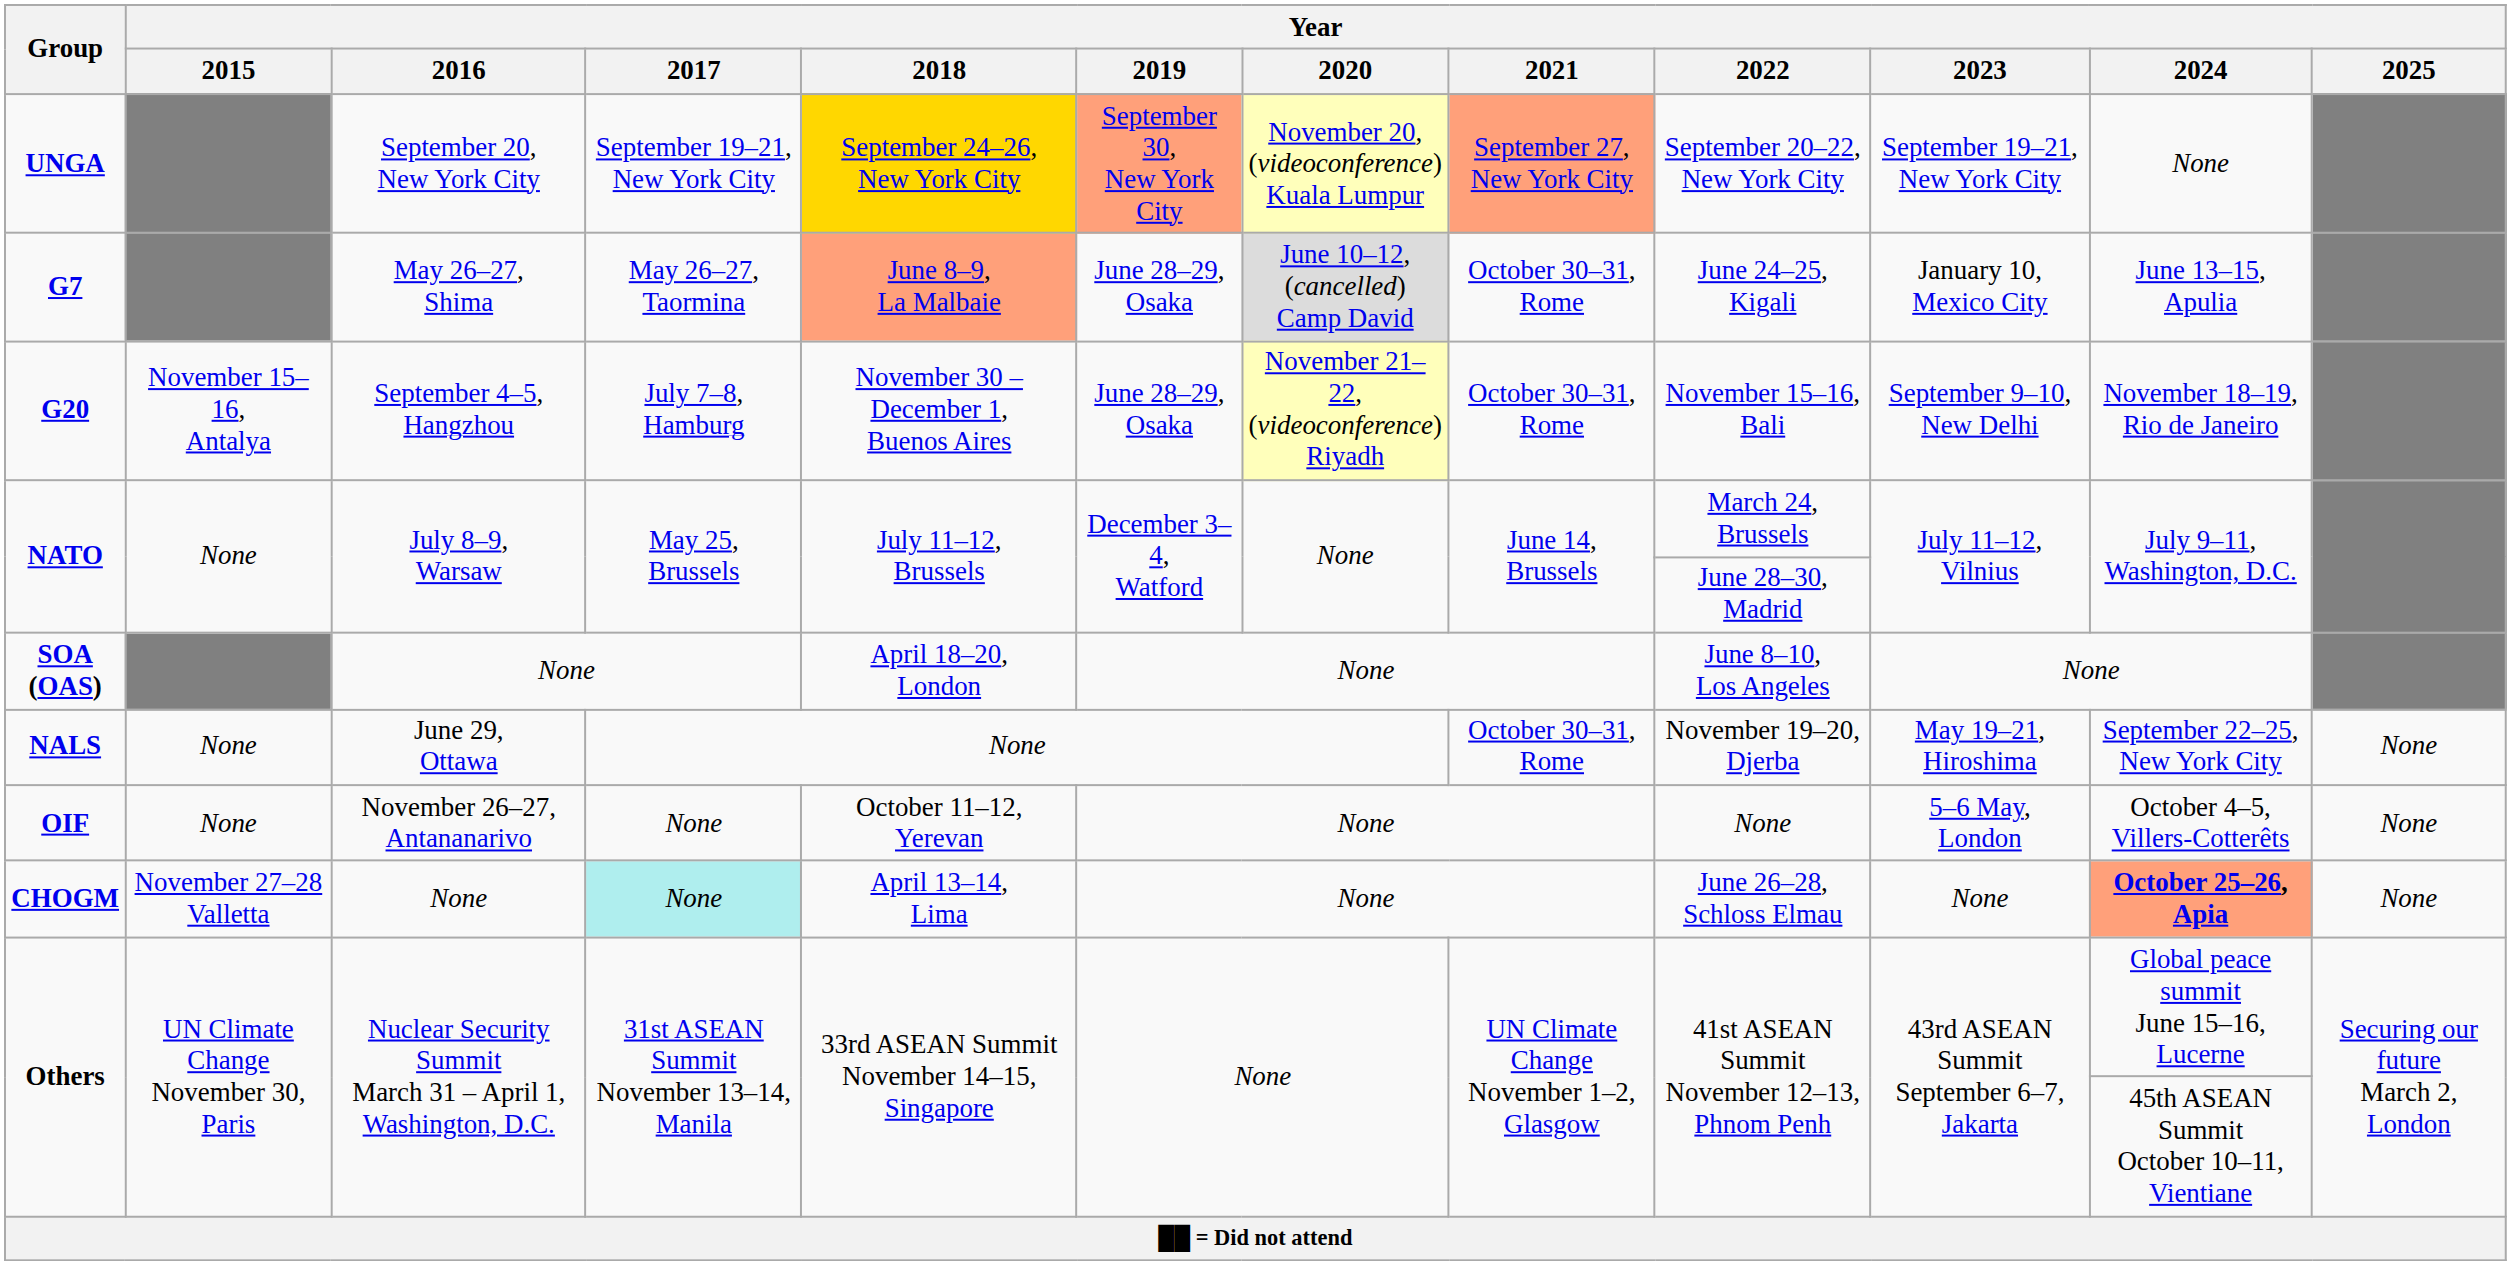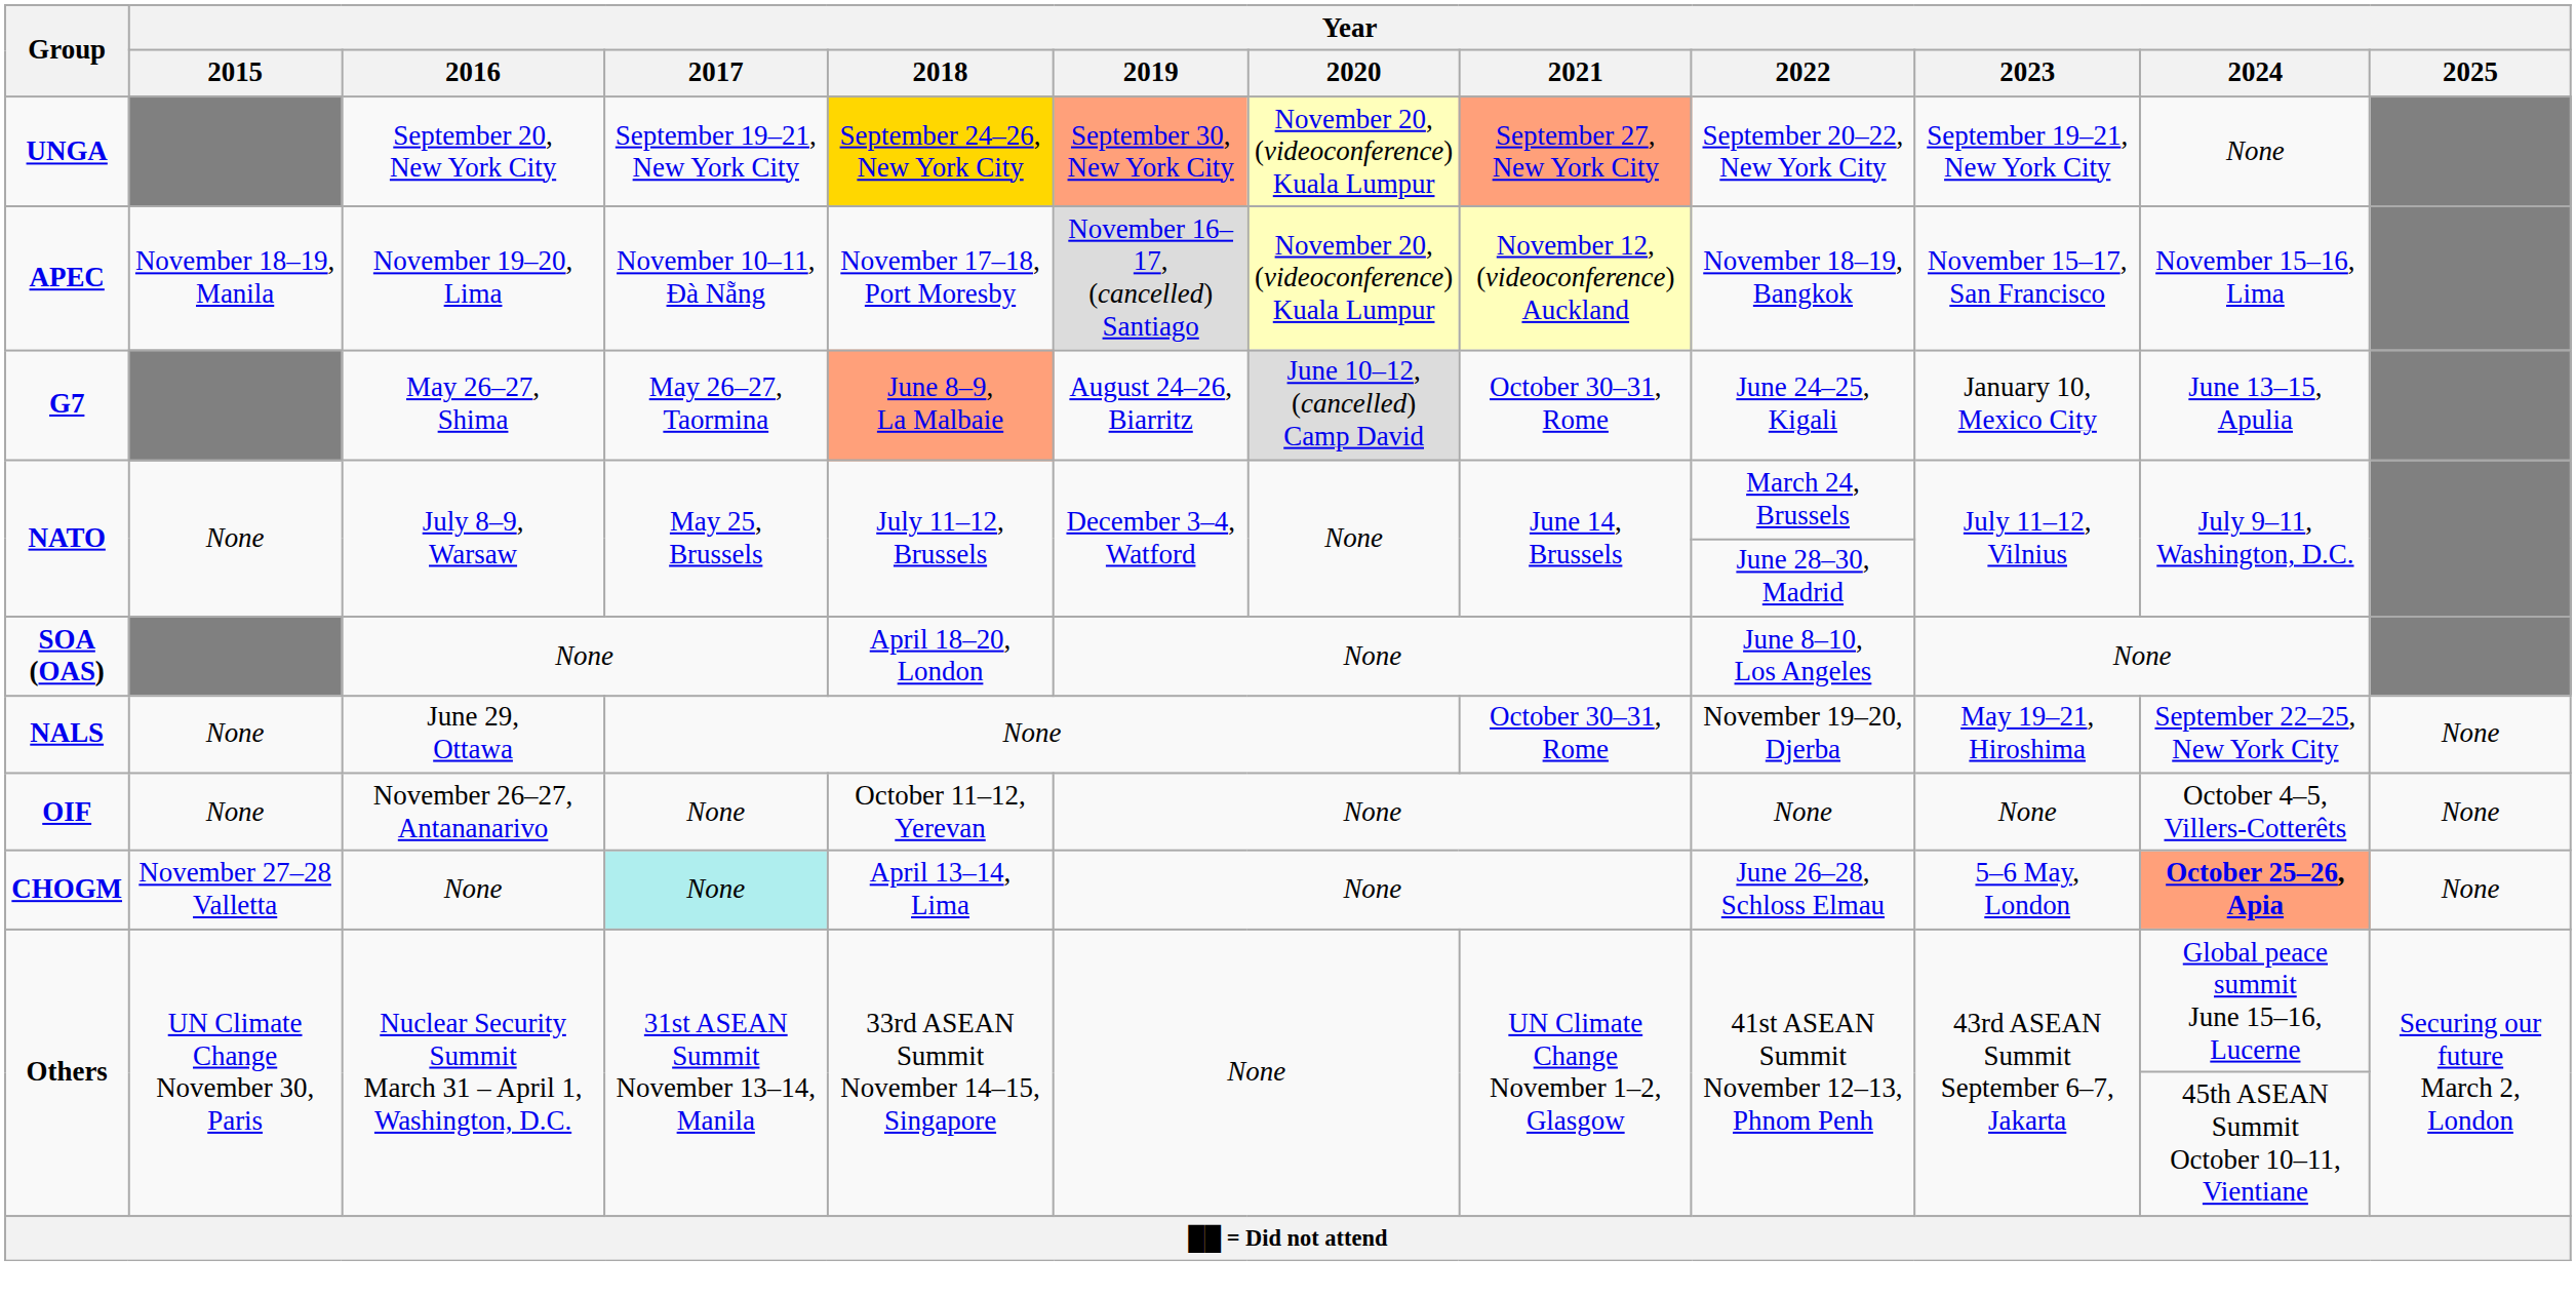 <table class="wikitable" style="margin:1em auto; font-size:85%; text-align:center;">
 <tr>
 <th rowspan="2">Group</th>
 <th colspan="11">Year</th>
 </tr>
 <tr>
 <th>2015</th>
 <th>2016</th>
 <th>2017</th>
 <th>2018</th>
 <th>2019</th>
 <th>2020</th>
 <th>2021</th>
 <th>2022</th>
 <th>2023</th>
 <th>2024</th>
 <th>2025</th>
 </tr>
 <tr>
 <td><strong><a href='#'>UNGA</a></strong></td>
 <td style="background:grey;"></td>
 <td><a href='#'>September 20</a>,<br> <a href='#'>New York City</a></td>
 <td><a href='#'>September 19–21</a>,<br> <a href='#'>New York City</a></td>
 <td style="background: gold;"><a href='#'>September 24–26</a>,<br> <a href='#'>New York City</a></td>
 <td style="background:#ffa07a;"><a href='#'>September 30</a>,<br> <a href='#'>New York City</a></td>
 <td style="background:#ffb;"><a href='#'>November 20</a>,<br>(<em>videoconference</em>)<br> <a href='#'>Kuala Lumpur</a></td>
 <td style="background:#ffa07a;"><a href='#'>September 27</a>,<br> <a href='#'>New York City</a></td>
 <td><a href='#'>September 20–22</a>,<br> <a href='#'>New York City</a></td>
 <td><a href='#'>September 19–21</a>,<br> <a href='#'>New York City</a></td>
 <td><em>None</em></td>
 <td style="background:grey;"></td>
 </tr>
 <tr>
+<td><strong><a href='#'>APEC</a></strong></td>
+<td><a href='#'>November 18–19</a>,<br> <a href='#'>Manila</a></td>
+<td><a href='#'>November 19–20</a>,<br> <a href='#'>Lima</a></td>
+<td><a href='#'>November 10–11</a>,<br> <a href='#'>Đà Nẵng</a></td>
+<td><a href='#'>November 17–18</a>,<br> <a href='#'>Port Moresby</a></td>
+<td style="background:#dcdcdc;"><a href='#'>November 16–17</a>,<br>(<em>cancelled</em>)<br> <a href='#'>Santiago</a></td>
+<td style="background:#ffb;"><a href='#'>November 20</a>,<br>(<em>videoconference</em>)<br> <a href='#'>Kuala Lumpur</a></td>
+<td style="background:#ffb;"><a href='#'>November 12</a>,<br>(<em>videoconference</em>)<br> <a href='#'>Auckland</a></td>
+<td><a href='#'>November 18–19</a>,<br> <a href='#'>Bangkok</a></td>
+<td><a href='#'>November 15–17</a>,<br> <a href='#'>San Francisco</a></td>
+<td><a href='#'>November 15–16</a>,<br> <a href='#'>Lima</a></td>
+<td style="background:grey;"></td>
+</tr>
+<tr>
 <td><strong><a href='#'>G7</a></strong></td>
 <td style="background:grey;"></td>
 <td><a href='#'>May 26–27</a>,<br> <a href='#'>Shima</a></td>
 <td><a href='#'>May 26–27</a>,<br> <a href='#'>Taormina</a></td>
 <td style="background: lightsalmon;"><a href='#'>June 8–9</a>,<br> <a href='#'>La Malbaie</a></td>
-<td><a href='#'>June 28–29</a>,<br> <a href='#'>Osaka</a></td>
+<td><a href='#'>August 24–26</a>,<br>  <a href='#'>Biarritz</a></td>
 <td style="background:#dcdcdc;"><a href='#'>June 10–12</a>,<br>(<em>cancelled</em>)<br> <a href='#'>Camp David</a></td>
 <td><a href='#'>October 30–31</a>,<br> <a href='#'>Rome</a></td>
 <td><a href='#'>June 24–25</a>,<br> <a href='#'>Kigali</a></td>
 <td>January 10,<br> <a href='#'>Mexico City</a></td>
 <td><a href='#'>June 13–15</a>,<br> <a href='#'>Apulia</a></td>
-<td style="background:grey;"></td>
-</tr>
-<tr>
-<td><strong><a href='#'>G20</a></strong></td>
-<td><a href='#'>November 15–16</a>,<br> <a href='#'>Antalya</a></td>
-<td><a href='#'>September 4–5</a>,<br> <a href='#'>Hangzhou</a></td>
-<td><a href='#'>July 7–8</a>,<br> <a href='#'>Hamburg</a></td>
-<td><a href='#'>November 30 – December 1</a>,<br> <a href='#'>Buenos Aires</a></td>
-<td><a href='#'>June 28–29</a>,<br> <a href='#'>Osaka</a></td>
-<td style="background:#ffb;"><a href='#'>November 21–22</a>,<br>(<em>videoconference</em>)<br> <a href='#'>Riyadh</a></td>
-<td><a href='#'>October 30–31</a>,<br> <a href='#'>Rome</a></td>
-<td><a href='#'>November 15–16</a>,<br> <a href='#'>Bali</a></td>
-<td><a href='#'>September 9–10</a>,<br> <a href='#'>New Delhi</a></td>
-<td><a href='#'>November 18–19</a>,<br> <a href='#'>Rio de Janeiro</a></td>
 <td style="background:grey;"></td>
 </tr>
 <tr>
 <td rowspan="2"><strong><a href='#'>NATO</a></strong></td>
 <td rowspan="2"><em>None</em></td>
 <td rowspan="2"><a href='#'>July 8–9</a>,<br> <a href='#'>Warsaw</a></td>
 <td rowspan="2"><a href='#'>May 25</a>,<br> <a href='#'>Brussels</a></td>
 <td rowspan="2"><a href='#'>July 11–12</a>,<br> <a href='#'>Brussels</a></td>
 <td rowspan="2"><a href='#'>December 3–4</a>,<br>  <a href='#'>Watford</a></td>
 <td rowspan="2"><em>None</em></td>
 <td rowspan="2"><a href='#'>June 14</a>,<br> <a href='#'>Brussels</a></td>
 <td><a href='#'>March 24</a>,<br> <a href='#'>Brussels</a></td>
 <td rowspan="2"><a href='#'>July 11–12</a>,<br>  <a href='#'>Vilnius</a></td>
 <td rowspan="2"><a href='#'>July 9–11</a>,<br> <a href='#'>Washington, D.C.</a></td>
 <td rowspan="2" style="background:grey;"></td>
 </tr>
 <tr>
 <td><a href='#'>June 28–30</a>,<br>  <a href='#'>Madrid</a></td>
 </tr>
 <tr>
 <td><strong><a href='#'>SOA</a><br>(<a href='#'>OAS</a>)</strong></td>
 <td style="background:grey;"></td>
 <td colspan="2"><em>None</em></td>
 <td><a href='#'>April 18–20</a>,<br> <a href='#'>London</a></td>
 <td colspan="3"><em>None</em></td>
 <td><a href='#'>June 8–10</a>,<br> <a href='#'>Los Angeles</a></td>
 <td colspan="2"><em>None</em></td>
 <td style="background:grey;"></td>
 </tr>
 <tr>
 <td><strong><a href='#'>NALS</a></strong></td>
 <td><em>None</em></td>
 <td>June 29,<br> <a href='#'>Ottawa</a></td>
 <td colspan="4"><em>None</em></td>
 <td><a href='#'>October 30–31</a>,<br> <a href='#'>Rome</a></td>
 <td>November 19–20,<br> <a href='#'>Djerba</a></td>
 <td><a href='#'>May 19–21</a>,<br> <a href='#'>Hiroshima</a></td>
 <td><a href='#'>September 22–25</a>,<br> <a href='#'>New York City</a></td>
 <td><em>None</em></td>
 </tr>
 <tr>
 <td><strong><a href='#'>OIF</a></strong></td>
 <td><em>None</em></td>
 <td>November 26–27,<br> <a href='#'>Antananarivo</a></td>
 <td><em>None</em></td>
 <td>October 11–12,<br> <a href='#'>Yerevan</a></td>
 <td colspan="3"><em>None</em></td>
 <td><em>None</em></td>
-<td><a href='#'>5–6 May</a>,<br> <a href='#'>London</a></td>
+<td><em>None</em></td>
 <td>October 4–5,<br> <a href='#'>Villers-Cotterêts</a></td>
 <td><em>None</em></td>
 </tr>
 <tr>
 <td><strong><a href='#'>CHOGM</a></strong></td>
 <td><a href='#'>November 27–28</a><br> <a href='#'>Valletta</a></td>
 <td><em>None</em></td>
 <td style="background: paleturquoise;"><em>None</em></td>
 <td><a href='#'>April 13–14</a>,<br> <a href='#'>Lima</a></td>
 <td colspan="3"><em>None</em></td>
 <td><a href='#'>June 26–28</a>,<br> <a href='#'>Schloss Elmau</a></td>
-<td><em>None</em></td>
+<td><a href='#'>5–6 May</a>,<br> <a href='#'>London</a></td>
 <td style="background:#ffa07a;"><strong><a href='#'>October 25–26</a>,<br> <a href='#'>Apia</a></strong></td>
 <td><em>None</em></td>
 </tr>
 <tr>
 <td rowspan="2"><strong>Others</strong></td>
 <td rowspan= "2"><a href='#'>UN Climate Change</a><br>November 30,<br> <a href='#'>Paris</a></td>
 <td rowspan="2"><a href='#'>Nuclear Security Summit</a><br>March 31 – April 1,<br> <a href='#'>Washington, D.C.</a></td>
 <td rowspan="2"><a href='#'>31st ASEAN Summit</a><br>November 13–14,<br> <a href='#'>Manila</a></td>
 <td rowspan="2">33rd ASEAN Summit<br>November 14–15,<br> <a href='#'>Singapore</a></td>
 <td rowspan="2" colspan="2"><em>None</em></td>
 <td rowspan="2"><a href='#'>UN Climate Change</a><br>November 1–2,<br> <a href='#'>Glasgow</a></td>
 <td rowspan="2">41st ASEAN Summit<br>November 12–13,<br> <a href='#'>Phnom Penh</a></td>
 <td rowspan="2">43rd ASEAN Summit<br>September 6–7,<br> <a href='#'>Jakarta</a></td>
 <td><a href='#'>Global peace summit</a><br>June 15–16,<br> <a href='#'>Lucerne</a></td>
 <td rowspan="2"><a href='#'>Securing our future</a><br>March 2,<br> <a href='#'>London</a></td>
 </tr>
 <tr>
 <td>45th ASEAN Summit<br>October 10–11,<br> <a href='#'>Vientiane</a></td>
 </tr>
 <tr>
 <th colspan="12"><small><span>██</span> = Did not attend</small></th>
 </tr>
 </table>
